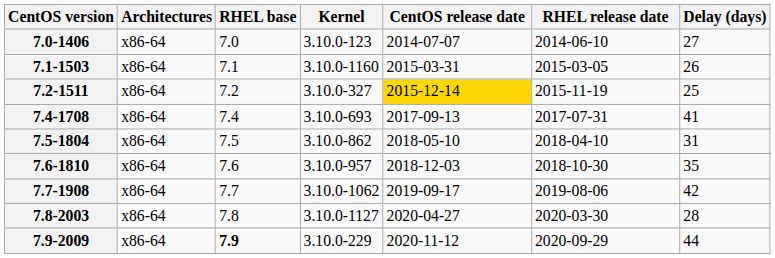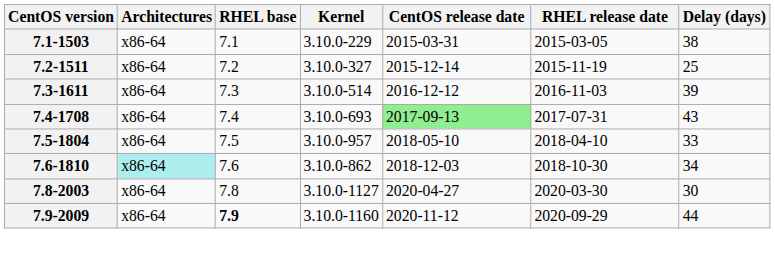 <table class="wikitable collapsible collapsed sortable">
 <tr>
 <th scope="col">CentOS version</th>
 <th scope="col">Architectures</th>
 <th scope="col">RHEL base</th>
 <th scope="col">Kernel</th>
 <th scope="col" style="min-width: 9em;">CentOS release date</th>
 <th scope="col" style="min-width: 9em;">RHEL release date</th>
 <th scope="col">Delay (days)</th>
 </tr>
 <tr>
-<th scope="row">7.0-1406</th>
-<td>x86-64</td>
-<td>7.0</td>
-<td>3.10.0-123</td>
-<td>2014-07-07</td>
-<td>2014-06-10</td>
-<td>27</td>
-</tr>
-<tr>
 <th scope="row">7.1-1503</th>
 <td>x86-64</td>
 <td>7.1</td>
-<td>3.10.0-1160</td>
+<td>3.10.0-229</td>
 <td>2015-03-31</td>
 <td>2015-03-05</td>
-<td>26</td>
+<td>38</td>
 </tr>
 <tr>
 <th scope="row">7.2-1511</th>
 <td>x86-64</td>
 <td>7.2</td>
 <td>3.10.0-327</td>
-<td style="background: gold;">2015-12-14</td>
+<td>2015-12-14</td>
 <td>2015-11-19</td>
 <td>25</td>
+</tr>
+<tr>
+<th scope="row">7.3-1611</th>
+<td>x86-64</td>
+<td>7.3</td>
+<td>3.10.0-514</td>
+<td>2016-12-12</td>
+<td>2016-11-03</td>
+<td>39</td>
 </tr>
 <tr>
 <th scope="row">7.4-1708</th>
 <td>x86-64</td>
 <td>7.4</td>
 <td>3.10.0-693</td>
-<td>2017-09-13</td>
+<td style="background: lightgreen;">2017-09-13</td>
 <td>2017-07-31</td>
-<td>41</td>
+<td>43</td>
 </tr>
 <tr>
 <th scope="row">7.5-1804</th>
 <td>x86-64</td>
 <td>7.5</td>
-<td>3.10.0-862</td>
+<td>3.10.0-957</td>
 <td>2018-05-10</td>
 <td>2018-04-10</td>
-<td>31</td>
+<td>33</td>
 </tr>
 <tr>
 <th scope="row">7.6-1810</th>
-<td>x86-64</td>
+<td style="background: paleturquoise;">x86-64</td>
 <td>7.6</td>
-<td>3.10.0-957</td>
+<td>3.10.0-862</td>
 <td>2018-12-03</td>
 <td>2018-10-30</td>
-<td>35</td>
-</tr>
-<tr>
-<th scope="row">7.7-1908</th>
-<td>x86-64</td>
-<td>7.7</td>
-<td>3.10.0-1062</td>
-<td>2019-09-17</td>
-<td>2019-08-06</td>
-<td>42</td>
+<td>34</td>
 </tr>
 <tr>
 <th scope="row">7.8-2003</th>
 <td>x86-64</td>
 <td>7.8</td>
 <td>3.10.0-1127</td>
 <td>2020-04-27</td>
 <td>2020-03-30</td>
-<td>28</td>
+<td>30</td>
 </tr>
 <tr>
 <th scope="row">7.9-2009</th>
 <td>x86-64</td>
 <td><strong>7.9</strong></td>
-<td>3.10.0-229</td>
+<td>3.10.0-1160</td>
 <td>2020-11-12</td>
 <td>2020-09-29</td>
 <td>44</td>
 </tr>
 </table>
